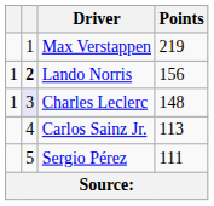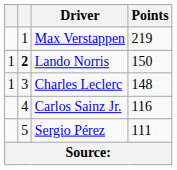 <table class="wikitable" style="font-size: 85%;">
 <tr>
 <th scope="col"></th>
 <th scope="col"></th>
 <th scope="col">Driver</th>
 <th scope="col">Points</th>
 </tr>
 <tr>
 <td align="left"></td>
 <td align="center">1</td>
 <td> <a href='#'>Max Verstappen</a></td>
 <td align="left">219</td>
 </tr>
 <tr>
 <td align="left"> 1</td>
 <td align="center"><strong>2</strong></td>
 <td> <a href='#'>Lando Norris</a></td>
-<td align="left">156</td>
+<td align="left">150</td>
 </tr>
 <tr>
 <td align="left"> 1</td>
-<td align="center" style="background: lavender;">3</td>
+<td align="center">3</td>
 <td> <a href='#'>Charles Leclerc</a></td>
 <td align="left">148</td>
 </tr>
 <tr>
 <td align="left"></td>
 <td align="center">4</td>
 <td> <a href='#'>Carlos Sainz Jr.</a></td>
-<td align="left">113</td>
+<td align="left">116</td>
 </tr>
 <tr>
 <td align="left"></td>
 <td align="center">5</td>
 <td> <a href='#'>Sergio Pérez</a></td>
 <td align="left">111</td>
 </tr>
 <tr>
 <th colspan=4>Source:</th>
 </tr>
 </table>
